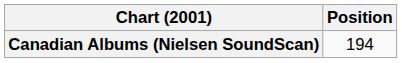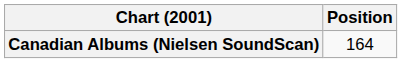 <table class="wikitable plainrowheaders" style="text-align:center">
 <tr>
 <th scope="col">Chart (2001)</th>
 <th scope="col">Position</th>
 </tr>
 <tr>
 <th scope="row">Canadian Albums (Nielsen SoundScan)</th>
-<td>194</td>
+<td>164</td>
 </tr>
 </table>
